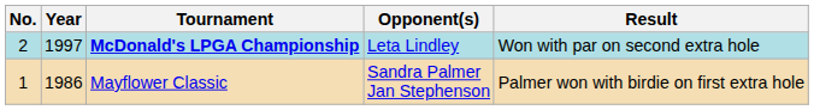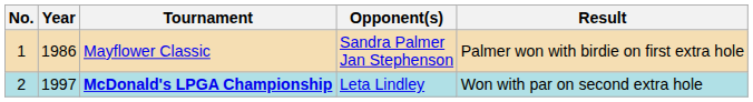 <table class="wikitable" style="font-size:95%;">
 <tr>
 <th>No.</th>
 <th>Year</th>
 <th>Tournament</th>
 <th>Opponent(s)</th>
 <th>Result</th>
 </tr>
+<tr style="background:#F5DEB3;">
+<td align=center>1</td>
+<td>1986</td>
+<td><a href='#'>Mayflower Classic</a></td>
+<td> <a href='#'>Sandra Palmer</a><br> <a href='#'>Jan Stephenson</a></td>
+<td>Palmer won with birdie on first extra hole</td>
+</tr>
 <tr style="background:#B0E0E6;">
 <td align=center>2</td>
 <td>1997</td>
 <td><strong><a href='#'>McDonald's LPGA Championship</a></strong></td>
 <td> <a href='#'>Leta Lindley</a></td>
 <td>Won with par on second extra hole</td>
 </tr>
-<tr style="background:#F5DEB3;">
-<td align=center>1</td>
-<td>1986</td>
-<td><a href='#'>Mayflower Classic</a></td>
-<td> <a href='#'>Sandra Palmer</a><br> <a href='#'>Jan Stephenson</a></td>
-<td>Palmer won with birdie on first extra hole</td>
-</tr>
 </table>
